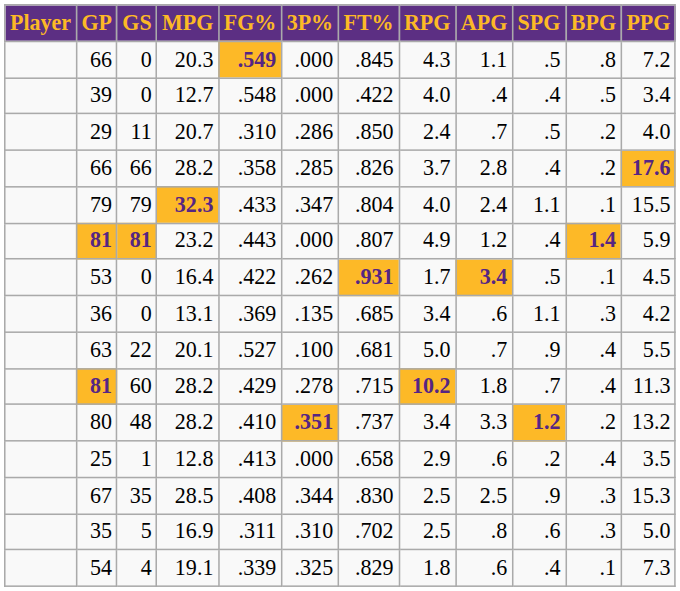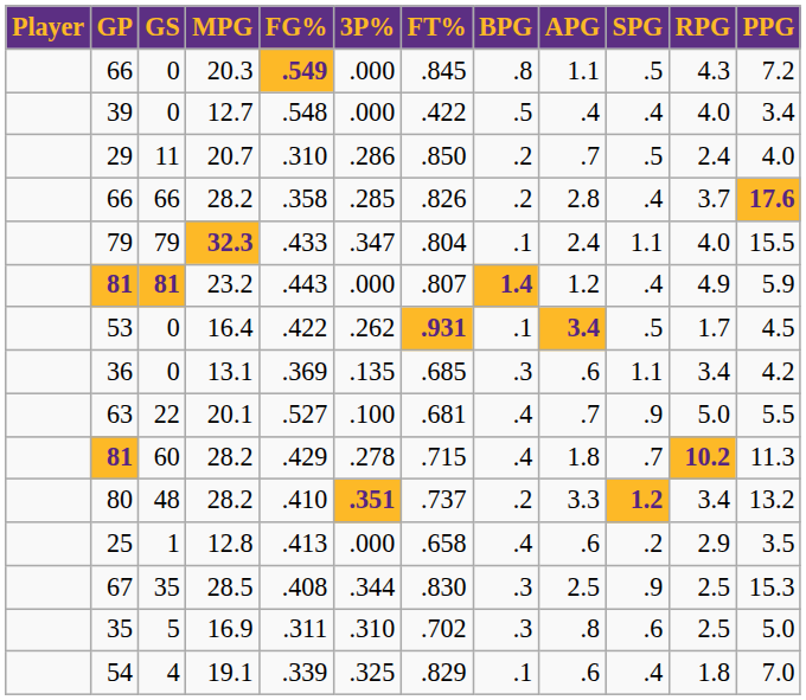 <table class="wikitable sortable" style="font-size:90%; text-align:right;">
 <tr>
 <th style="background:#5c2f83; color:#fcb926">Player</th>
 <th style="background:#5c2f83; color:#fcb926">GP</th>
 <th style="background:#5c2f83; color:#fcb926">GS</th>
 <th style="background:#5c2f83; color:#fcb926">MPG</th>
 <th style="background:#5c2f83; color:#fcb926">FG%</th>
 <th style="background:#5c2f83; color:#fcb926">3P%</th>
 <th style="background:#5c2f83; color:#fcb926">FT%</th>
-<th style="background:#5c2f83; color:#fcb926">RPG</th>
+<th style="background:#5c2f83; color:#fcb926">BPG</th>
 <th style="background:#5c2f83; color:#fcb926">APG</th>
 <th style="background:#5c2f83; color:#fcb926">SPG</th>
-<th style="background:#5c2f83; color:#fcb926">BPG</th>
+<th style="background:#5c2f83; color:#fcb926">RPG</th>
 <th style="background:#5c2f83; color:#fcb926">PPG</th>
 </tr>
 <tr>
 <td><strong></strong></td>
 <td>66</td>
 <td>0</td>
 <td>20.3</td>
 <td style="background:#FDB927;color:#552583;"><strong>.549</strong></td>
 <td>.000</td>
 <td>.845</td>
-<td>4.3</td>
+<td>.8</td>
 <td>1.1</td>
 <td>.5</td>
-<td>.8</td>
+<td>4.3</td>
 <td>7.2</td>
 </tr>
 <tr>
 <td><strong></strong></td>
 <td>39</td>
 <td>0</td>
 <td>12.7</td>
 <td>.548</td>
 <td>.000</td>
 <td>.422</td>
-<td>4.0</td>
+<td>.5</td>
 <td>.4</td>
 <td>.4</td>
-<td>.5</td>
+<td>4.0</td>
 <td>3.4</td>
 </tr>
 <tr>
 <td><strong></strong></td>
 <td>29</td>
 <td>11</td>
 <td>20.7</td>
 <td>.310</td>
 <td>.286</td>
 <td>.850</td>
-<td>2.4</td>
+<td>.2</td>
 <td>.7</td>
 <td>.5</td>
-<td>.2</td>
+<td>2.4</td>
 <td>4.0</td>
 </tr>
 <tr>
 <td><strong></strong></td>
 <td>66</td>
 <td>66</td>
 <td>28.2</td>
 <td>.358</td>
 <td>.285</td>
 <td>.826</td>
-<td>3.7</td>
+<td>.2</td>
 <td>2.8</td>
 <td>.4</td>
-<td>.2</td>
+<td>3.7</td>
 <td style="background:#FDB927;color:#552583;"><strong>17.6</strong></td>
 </tr>
 <tr>
 <td><strong></strong></td>
 <td>79</td>
 <td>79</td>
 <td style="background:#FDB927;color:#552583;"><strong>32.3</strong></td>
 <td>.433</td>
 <td>.347</td>
 <td>.804</td>
-<td>4.0</td>
+<td>.1</td>
 <td>2.4</td>
 <td>1.1</td>
-<td>.1</td>
+<td>4.0</td>
 <td>15.5</td>
 </tr>
 <tr>
 <td><strong></strong></td>
 <td style="background:#FDB927;color:#552583;"><strong>81</strong></td>
 <td style="background:#FDB927;color:#552583;"><strong>81</strong></td>
 <td>23.2</td>
 <td>.443</td>
 <td>.000</td>
 <td>.807</td>
-<td>4.9</td>
+<td style="background:#FDB927;color:#552583;"><strong>1.4</strong></td>
 <td>1.2</td>
 <td>.4</td>
-<td style="background:#FDB927;color:#552583;"><strong>1.4</strong></td>
+<td>4.9</td>
 <td>5.9</td>
 </tr>
 <tr>
 <td><strong></strong></td>
 <td>53</td>
 <td>0</td>
 <td>16.4</td>
 <td>.422</td>
 <td>.262</td>
 <td style="background:#FDB927;color:#552583;"><strong>.931</strong></td>
-<td>1.7</td>
+<td>.1</td>
 <td style="background:#FDB927;color:#552583;"><strong>3.4</strong></td>
 <td>.5</td>
-<td>.1</td>
+<td>1.7</td>
 <td>4.5</td>
 </tr>
 <tr>
 <td><strong></strong></td>
 <td>36</td>
 <td>0</td>
 <td>13.1</td>
 <td>.369</td>
 <td>.135</td>
 <td>.685</td>
-<td>3.4</td>
+<td>.3</td>
 <td>.6</td>
 <td>1.1</td>
-<td>.3</td>
+<td>3.4</td>
 <td>4.2</td>
 </tr>
 <tr>
 <td><strong></strong></td>
 <td>63</td>
 <td>22</td>
 <td>20.1</td>
 <td>.527</td>
 <td>.100</td>
 <td>.681</td>
-<td>5.0</td>
+<td>.4</td>
 <td>.7</td>
 <td>.9</td>
-<td>.4</td>
+<td>5.0</td>
 <td>5.5</td>
 </tr>
 <tr>
 <td><strong></strong></td>
 <td style="background:#FDB927;color:#552583;"><strong>81</strong></td>
 <td>60</td>
 <td>28.2</td>
 <td>.429</td>
 <td>.278</td>
 <td>.715</td>
-<td style="background:#FDB927;color:#552583;"><strong>10.2</strong></td>
+<td>.4</td>
 <td>1.8</td>
 <td>.7</td>
-<td>.4</td>
+<td style="background:#FDB927;color:#552583;"><strong>10.2</strong></td>
 <td>11.3</td>
 </tr>
 <tr>
 <td><strong></strong></td>
 <td>80</td>
 <td>48</td>
 <td>28.2</td>
 <td>.410</td>
 <td style="background:#FDB927;color:#552583;"><strong>.351</strong></td>
 <td>.737</td>
-<td>3.4</td>
+<td>.2</td>
 <td>3.3</td>
 <td style="background:#FDB927;color:#552583;"><strong>1.2</strong></td>
-<td>.2</td>
+<td>3.4</td>
 <td>13.2</td>
 </tr>
 <tr>
 <td><strong></strong></td>
 <td>25</td>
 <td>1</td>
 <td>12.8</td>
 <td>.413</td>
 <td>.000</td>
 <td>.658</td>
-<td>2.9</td>
+<td>.4</td>
 <td>.6</td>
 <td>.2</td>
-<td>.4</td>
+<td>2.9</td>
 <td>3.5</td>
 </tr>
 <tr>
 <td><strong></strong></td>
 <td>67</td>
 <td>35</td>
 <td>28.5</td>
 <td>.408</td>
 <td>.344</td>
 <td>.830</td>
-<td>2.5</td>
+<td>.3</td>
 <td>2.5</td>
 <td>.9</td>
-<td>.3</td>
+<td>2.5</td>
 <td>15.3</td>
 </tr>
 <tr>
 <td><strong></strong></td>
 <td>35</td>
 <td>5</td>
 <td>16.9</td>
 <td>.311</td>
 <td>.310</td>
 <td>.702</td>
-<td>2.5</td>
+<td>.3</td>
 <td>.8</td>
 <td>.6</td>
-<td>.3</td>
+<td>2.5</td>
 <td>5.0</td>
 </tr>
 <tr>
 <td><strong></strong></td>
 <td>54</td>
 <td>4</td>
 <td>19.1</td>
 <td>.339</td>
 <td>.325</td>
 <td>.829</td>
-<td>1.8</td>
+<td>.1</td>
 <td>.6</td>
 <td>.4</td>
-<td>.1</td>
-<td>7.3</td>
+<td>1.8</td>
+<td>7.0</td>
 </tr>
 </table>
